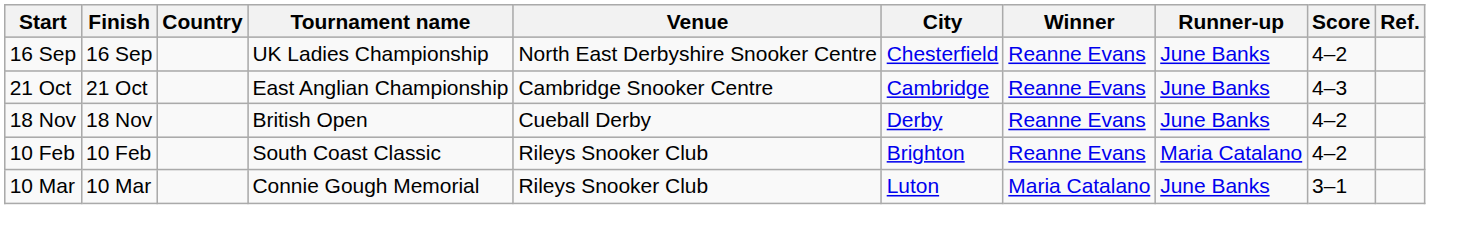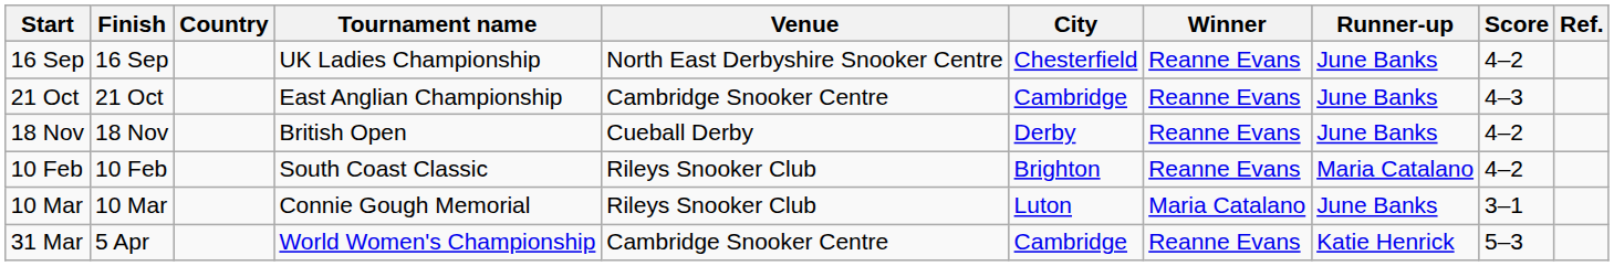 <table class="wikitable sortable" style="font-size: 85%">
 <tr>
 <th>Start</th>
 <th>Finish</th>
 <th>Country</th>
 <th>Tournament name</th>
 <th>Venue</th>
 <th>City</th>
 <th>Winner</th>
 <th>Runner-up</th>
 <th>Score</th>
 <th>Ref.</th>
 </tr>
 <tr>
 <td>16 Sep</td>
 <td>16 Sep</td>
 <td></td>
 <td>UK Ladies Championship</td>
 <td>North East Derbyshire Snooker Centre</td>
 <td><a href='#'>Chesterfield</a></td>
 <td> <a href='#'>Reanne Evans</a></td>
 <td> <a href='#'>June Banks</a></td>
 <td>4–2</td>
 <td></td>
 </tr>
 <tr>
 <td>21 Oct</td>
 <td>21 Oct</td>
 <td></td>
 <td>East Anglian Championship</td>
 <td>Cambridge Snooker Centre</td>
 <td><a href='#'>Cambridge</a></td>
 <td> <a href='#'>Reanne Evans</a></td>
 <td> <a href='#'>June Banks</a></td>
 <td>4–3</td>
 <td></td>
 </tr>
 <tr>
 <td>18 Nov</td>
 <td>18 Nov</td>
 <td></td>
 <td>British Open</td>
 <td>Cueball Derby</td>
 <td><a href='#'>Derby</a></td>
 <td> <a href='#'>Reanne Evans</a></td>
 <td> <a href='#'>June Banks</a></td>
 <td>4–2</td>
 <td></td>
 </tr>
 <tr>
 <td>10 Feb</td>
 <td>10 Feb</td>
 <td></td>
 <td>South Coast Classic</td>
 <td>Rileys Snooker Club</td>
 <td><a href='#'>Brighton</a></td>
 <td> <a href='#'>Reanne Evans</a></td>
 <td> <a href='#'>Maria Catalano</a></td>
 <td>4–2</td>
 <td></td>
 </tr>
 <tr>
 <td>10 Mar</td>
 <td>10 Mar</td>
 <td></td>
 <td>Connie Gough Memorial</td>
 <td>Rileys Snooker Club</td>
 <td><a href='#'>Luton</a></td>
 <td> <a href='#'>Maria Catalano</a></td>
 <td> <a href='#'>June Banks</a></td>
 <td>3–1</td>
 <td></td>
 </tr>
+<tr>
+<td>31 Mar</td>
+<td>5 Apr</td>
+<td></td>
+<td><a href='#'>World Women's Championship</a></td>
+<td>Cambridge Snooker Centre</td>
+<td><a href='#'>Cambridge</a></td>
+<td> <a href='#'>Reanne Evans</a></td>
+<td> <a href='#'>Katie Henrick</a></td>
+<td>5–3</td>
+<td></td>
+</tr>
 </table>
